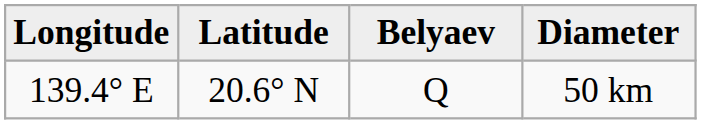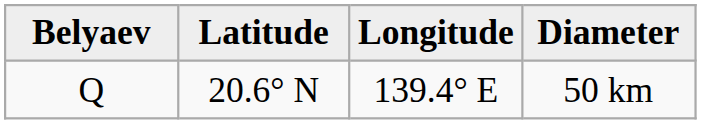 <table class="wikitable">
 <tr>
+<th width="25%" style="background:#eeeeee;">Belyaev</th>
+<th width="25%" style="background:#eeeeee;">Latitude</th>
 <th width="25%" style="background:#eeeeee;">Longitude</th>
-<th width="25%" style="background:#eeeeee;">Latitude</th>
-<th width="25%" style="background:#eeeeee;">Belyaev</th>
 <th width="25%" style="background:#eeeeee;">Diameter</th>
 </tr>
 <tr>
+<td align="center">Q</td>
+<td align="center">20.6° N</td>
 <td align="center">139.4° E</td>
-<td align="center">20.6° N</td>
-<td align="center">Q</td>
 <td align="center">50 km</td>
 </tr>
 </table>
